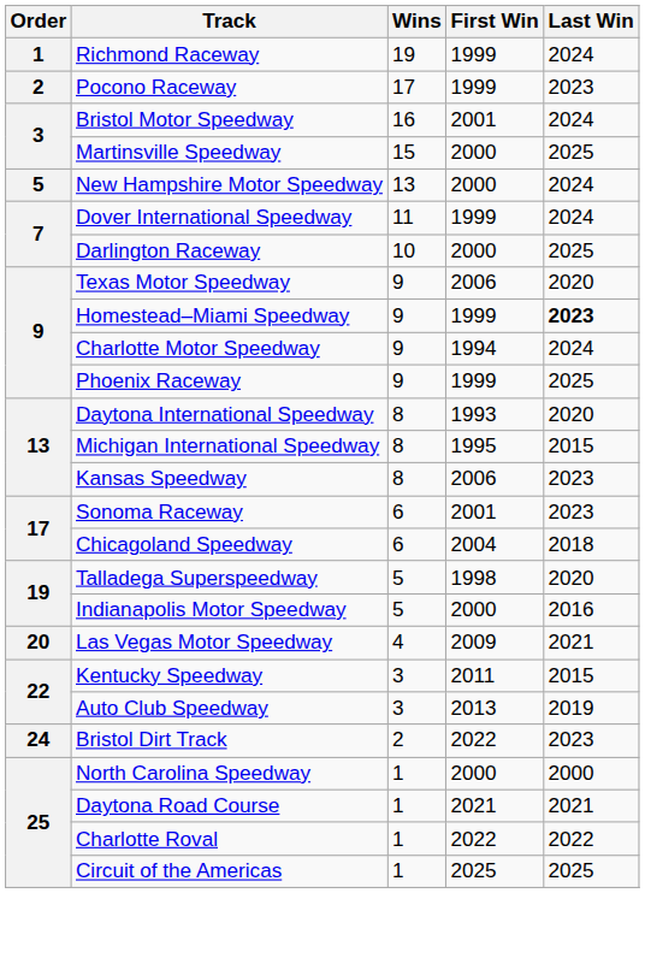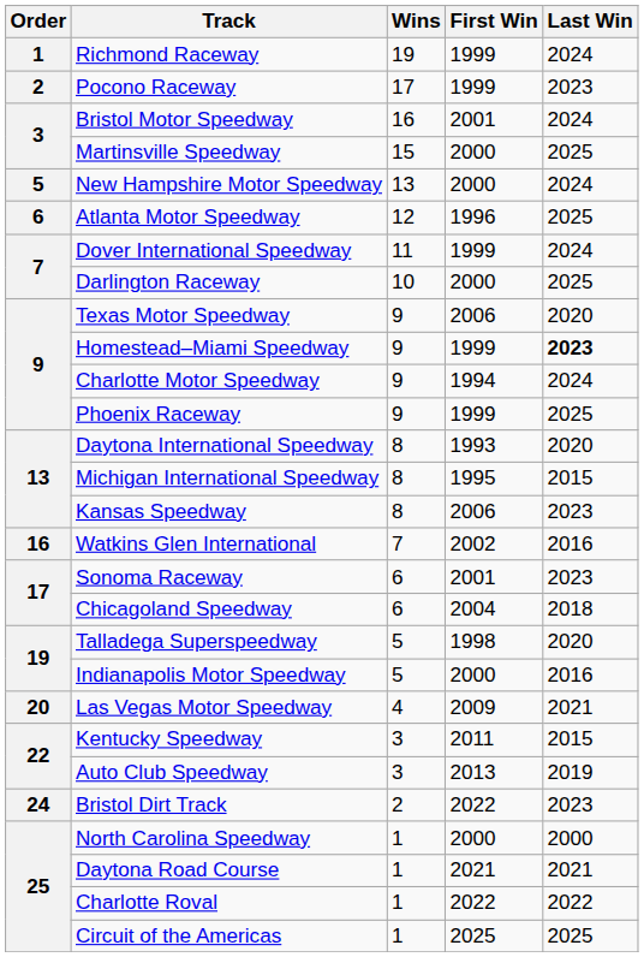 <table class="wikitable sortable">
 <tr>
 <th scope="col">Order</th>
 <th scope="col">Track</th>
 <th scope="col">Wins</th>
 <th scope="col">First Win</th>
 <th scope="col">Last Win</th>
 </tr>
 <tr>
 <th scope="row">1</th>
 <td><a href='#'>Richmond Raceway</a></td>
 <td>19</td>
 <td>1999</td>
 <td>2024</td>
 </tr>
 <tr>
 <th scope="row">2</th>
 <td><a href='#'>Pocono Raceway</a></td>
 <td>17</td>
 <td>1999</td>
 <td>2023</td>
 </tr>
 <tr>
 <th rowspan="2" scope="row">3</th>
 <td><a href='#'>Bristol Motor Speedway</a></td>
 <td>16</td>
 <td>2001</td>
 <td>2024</td>
 </tr>
 <tr>
 <td><a href='#'>Martinsville Speedway</a></td>
 <td>15</td>
 <td>2000</td>
 <td>2025</td>
 </tr>
 <tr>
 <th>5</th>
 <td><a href='#'>New Hampshire Motor Speedway</a></td>
 <td>13</td>
 <td>2000</td>
 <td>2024</td>
+</tr>
+<tr>
+<th scope="row">6</th>
+<td><a href='#'>Atlanta Motor Speedway</a></td>
+<td>12</td>
+<td>1996</td>
+<td>2025</td>
 </tr>
 <tr>
 <th rowspan="2" scope="row">7</th>
 <td><a href='#'>Dover International Speedway</a></td>
 <td>11</td>
 <td>1999</td>
 <td>2024</td>
 </tr>
 <tr>
 <td><a href='#'>Darlington Raceway</a></td>
 <td>10</td>
 <td>2000</td>
 <td>2025</td>
 </tr>
 <tr>
 <th rowspan="4" scope="row">9</th>
 <td><a href='#'>Texas Motor Speedway</a></td>
 <td>9</td>
 <td>2006</td>
 <td>2020</td>
 </tr>
 <tr>
 <td><a href='#'>Homestead–Miami Speedway</a></td>
 <td>9</td>
 <td>1999</td>
 <td><strong>2023</strong></td>
 </tr>
 <tr>
 <td><a href='#'>Charlotte Motor Speedway</a></td>
 <td>9</td>
 <td>1994</td>
 <td>2024</td>
 </tr>
 <tr>
 <td><a href='#'>Phoenix Raceway</a></td>
 <td>9</td>
 <td>1999</td>
 <td>2025</td>
 </tr>
 <tr>
 <th rowspan="3" scope="row">13</th>
 <td><a href='#'>Daytona International Speedway</a></td>
 <td>8</td>
 <td>1993</td>
 <td>2020</td>
 </tr>
 <tr>
 <td><a href='#'>Michigan International Speedway</a></td>
 <td>8</td>
 <td>1995</td>
 <td>2015</td>
 </tr>
 <tr>
 <td><a href='#'>Kansas Speedway</a></td>
 <td>8</td>
 <td>2006</td>
 <td>2023</td>
+</tr>
+<tr>
+<th scope="row">16</th>
+<td><a href='#'>Watkins Glen International</a></td>
+<td>7</td>
+<td>2002</td>
+<td>2016</td>
 </tr>
 <tr>
 <th rowspan="2" scope="row">17</th>
 <td><a href='#'>Sonoma Raceway</a></td>
 <td>6</td>
 <td>2001</td>
 <td>2023</td>
 </tr>
 <tr>
 <td><a href='#'>Chicagoland Speedway</a></td>
 <td>6</td>
 <td>2004</td>
 <td>2018</td>
 </tr>
 <tr>
 <th rowspan="2" scope="row">19</th>
 <td><a href='#'>Talladega Superspeedway</a></td>
 <td>5</td>
 <td>1998</td>
 <td>2020</td>
 </tr>
 <tr>
 <td><a href='#'>Indianapolis Motor Speedway</a></td>
 <td>5</td>
 <td>2000</td>
 <td>2016</td>
 </tr>
 <tr>
 <th scope="row">20</th>
 <td><a href='#'>Las Vegas Motor Speedway</a></td>
 <td>4</td>
 <td>2009</td>
 <td>2021</td>
 </tr>
 <tr>
 <th rowspan="2" scope="row">22</th>
 <td><a href='#'>Kentucky Speedway</a></td>
 <td>3</td>
 <td>2011</td>
 <td>2015</td>
 </tr>
 <tr>
 <td><a href='#'>Auto Club Speedway</a></td>
 <td>3</td>
 <td>2013</td>
 <td>2019</td>
 </tr>
 <tr>
 <th scope="row">24</th>
 <td><a href='#'>Bristol Dirt Track</a></td>
 <td>2</td>
 <td>2022</td>
 <td>2023</td>
 </tr>
 <tr>
 <th rowspan="4" scope="row">25</th>
 <td><a href='#'>North Carolina Speedway</a></td>
 <td>1</td>
 <td>2000</td>
 <td>2000</td>
 </tr>
 <tr>
 <td><a href='#'>Daytona Road Course</a></td>
 <td>1</td>
 <td>2021</td>
 <td>2021</td>
 </tr>
 <tr>
 <td><a href='#'>Charlotte Roval</a></td>
 <td>1</td>
 <td>2022</td>
 <td>2022</td>
 </tr>
 <tr>
 <td><a href='#'>Circuit of the Americas</a></td>
 <td>1</td>
 <td>2025</td>
 <td>2025</td>
 </tr>
 <tr>
 </tr>
 </table>
